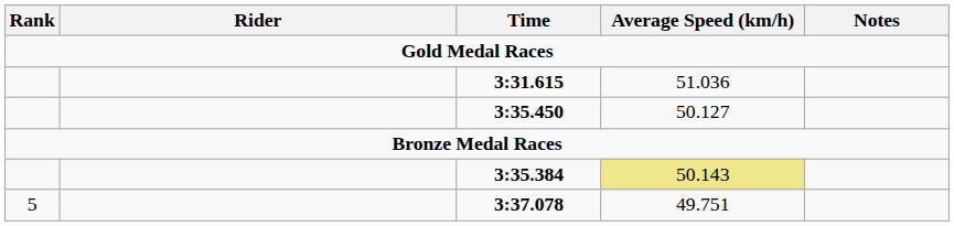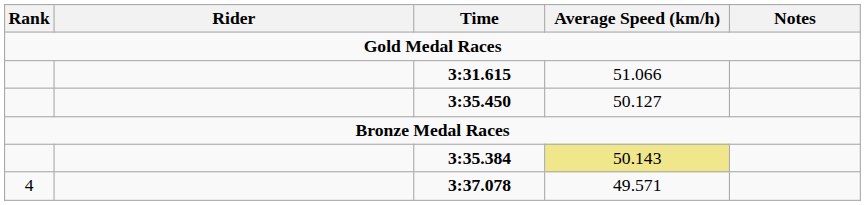 <table class="wikitable sortable" style="text-align:center;">
 <tr>
 <th>Rank</th>
 <th style="width:20em;">Rider</th>
 <th style="width:7em;">Time</th>
 <th style="width:10em;">Average Speed (km/h)</th>
 <th style="width:7em;">Notes</th>
 </tr>
 <tr>
 <td colspan=6><strong>Gold Medal Races</strong></td>
 </tr>
 <tr>
 <td></td>
 <td align=left></td>
 <td><strong>3:31.615</strong></td>
-<td>51.036</td>
+<td>51.066</td>
 <td></td>
 </tr>
 <tr>
 <td></td>
 <td align=left></td>
 <td><strong>3:35.450</strong></td>
 <td>50.127</td>
 <td></td>
 </tr>
 <tr>
 <td colspan=6><strong>Bronze Medal Races</strong></td>
 </tr>
 <tr>
 <td></td>
 <td align=left></td>
 <td><strong>3:35.384</strong></td>
 <td style="background: khaki;">50.143</td>
 <td></td>
 </tr>
 <tr>
-<td>5</td>
+<td>4</td>
 <td align=left></td>
 <td><strong>3:37.078</strong></td>
-<td>49.751</td>
+<td>49.571</td>
 <td></td>
 </tr>
 </table>
